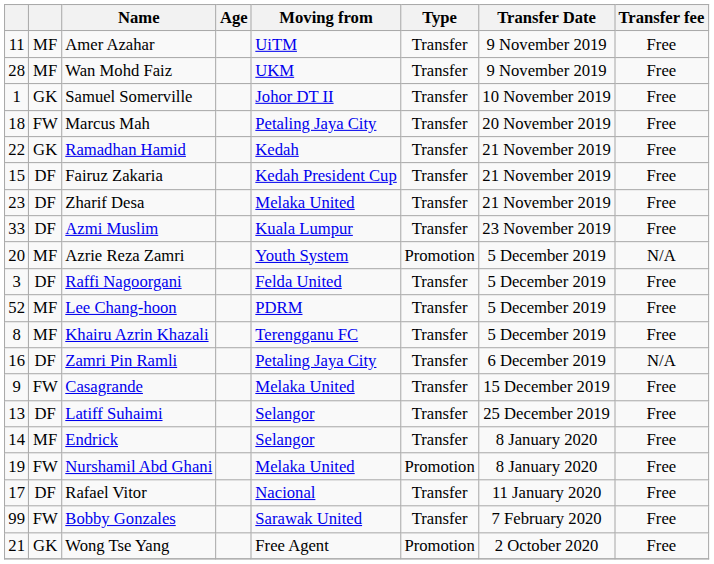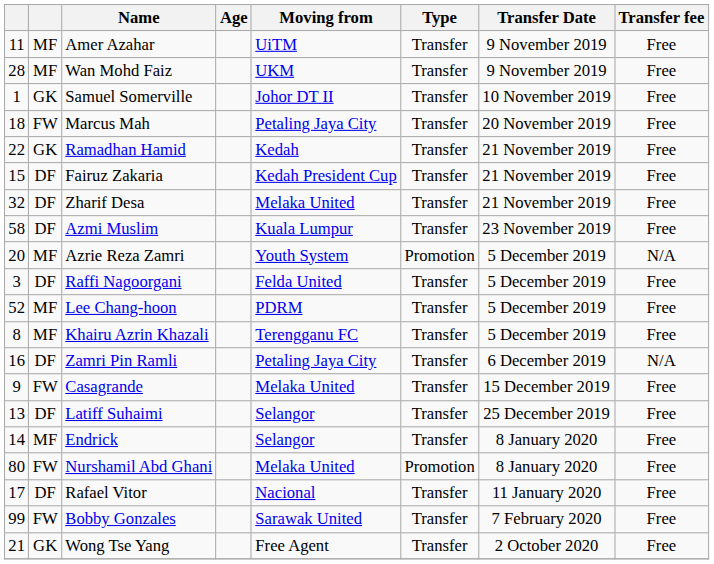 <table class="wikitable" style="text-align:center;">
 <tr>
 <th></th>
 <th></th>
 <th>Name</th>
 <th>Age</th>
 <th>Moving from</th>
 <th>Type</th>
 <th>Transfer Date</th>
 <th>Transfer fee</th>
 </tr>
 <tr>
 <td>11</td>
 <td>MF</td>
 <td align=left> Amer Azahar</td>
 <td></td>
 <td align=left> <a href='#'>UiTM</a></td>
 <td>Transfer</td>
 <td>9 November 2019</td>
 <td>Free</td>
 </tr>
 <tr>
 <td>28</td>
 <td>MF</td>
 <td align=left> Wan Mohd Faiz</td>
 <td></td>
 <td align=left> <a href='#'>UKM</a></td>
 <td>Transfer</td>
 <td>9 November 2019</td>
 <td>Free</td>
 </tr>
 <tr>
 <td>1</td>
 <td>GK</td>
 <td align=left>  Samuel Somerville</td>
 <td></td>
 <td align=left> <a href='#'>Johor DT II</a></td>
 <td>Transfer</td>
 <td>10 November 2019</td>
 <td>Free </td>
 </tr>
 <tr>
 <td>18</td>
 <td>FW</td>
 <td align=left> Marcus Mah</td>
 <td></td>
 <td align=left> <a href='#'>Petaling Jaya City</a></td>
 <td>Transfer</td>
 <td>20 November 2019</td>
 <td>Free</td>
 </tr>
 <tr>
 <td>22</td>
 <td>GK</td>
 <td align=left> <a href='#'>Ramadhan Hamid</a></td>
 <td></td>
 <td align=left> <a href='#'>Kedah</a></td>
 <td>Transfer</td>
 <td>21 November 2019</td>
 <td>Free</td>
 </tr>
 <tr>
 <td>15</td>
 <td>DF</td>
 <td align=left> Fairuz Zakaria</td>
 <td></td>
 <td align=left> <a href='#'>Kedah President Cup</a></td>
 <td>Transfer</td>
 <td>21 November 2019</td>
 <td>Free </td>
 </tr>
 <tr>
-<td>23</td>
+<td>32</td>
 <td>DF</td>
 <td align=left> Zharif Desa</td>
 <td></td>
 <td align=left> <a href='#'>Melaka United</a></td>
 <td>Transfer</td>
 <td>21 November 2019</td>
 <td>Free </td>
 </tr>
 <tr>
-<td>33</td>
+<td>58</td>
 <td>DF</td>
 <td align=left> <a href='#'>Azmi Muslim</a></td>
 <td></td>
 <td align=left> <a href='#'>Kuala Lumpur</a></td>
 <td>Transfer</td>
 <td>23 November 2019</td>
 <td>Free</td>
 </tr>
 <tr>
 <td>20</td>
 <td>MF</td>
 <td align=left> Azrie Reza Zamri</td>
 <td></td>
 <td align=left> <a href='#'>Youth System</a></td>
 <td>Promotion</td>
 <td>5 December 2019</td>
 <td>N/A</td>
 </tr>
 <tr>
 <td>3</td>
 <td>DF</td>
 <td align=left> <a href='#'>Raffi Nagoorgani</a></td>
 <td></td>
 <td align=left> <a href='#'>Felda United</a></td>
 <td>Transfer</td>
 <td>5 December 2019</td>
 <td>Free</td>
 </tr>
 <tr>
 <td>52</td>
 <td>MF</td>
 <td align=left> <a href='#'>Lee Chang-hoon</a></td>
 <td></td>
 <td align=left> <a href='#'>PDRM</a></td>
 <td>Transfer</td>
 <td>5 December 2019</td>
 <td>Free</td>
 </tr>
 <tr>
 <td>8</td>
 <td>MF</td>
 <td align=left> <a href='#'>Khairu Azrin Khazali</a></td>
 <td></td>
 <td align=left> <a href='#'>Terengganu FC</a></td>
 <td>Transfer</td>
 <td>5 December 2019</td>
 <td>Free</td>
 </tr>
 <tr>
 <td>16</td>
 <td>DF</td>
 <td align=left> <a href='#'>Zamri Pin Ramli</a></td>
 <td></td>
 <td align=left> <a href='#'>Petaling Jaya City</a></td>
 <td>Transfer</td>
 <td>6 December 2019</td>
 <td>N/A</td>
 </tr>
 <tr>
 <td>9</td>
 <td>FW</td>
 <td align=left> <a href='#'>Casagrande</a></td>
 <td></td>
 <td align=left> <a href='#'>Melaka United</a></td>
 <td>Transfer</td>
 <td>15 December 2019</td>
 <td>Free</td>
 </tr>
 <tr>
 <td>13</td>
 <td>DF</td>
 <td align=left> <a href='#'>Latiff Suhaimi</a></td>
 <td></td>
 <td align=left> <a href='#'>Selangor</a></td>
 <td>Transfer</td>
 <td>25 December 2019</td>
 <td>Free</td>
 </tr>
 <tr>
 <td>14</td>
 <td>MF</td>
 <td align=left> <a href='#'>Endrick</a></td>
 <td></td>
 <td align=left> <a href='#'>Selangor</a></td>
 <td>Transfer</td>
 <td>8 January 2020</td>
 <td>Free</td>
 </tr>
 <tr>
-<td>19</td>
+<td>80</td>
 <td>FW</td>
 <td align=left> <a href='#'>Nurshamil Abd Ghani</a></td>
 <td></td>
 <td align=left> <a href='#'>Melaka United</a></td>
 <td>Promotion</td>
 <td>8 January 2020</td>
 <td>Free</td>
 </tr>
 <tr>
 <td>17</td>
 <td>DF</td>
 <td align=left> Rafael Vitor</td>
 <td></td>
 <td align=left> <a href='#'>Nacional</a></td>
 <td>Transfer</td>
 <td>11 January 2020</td>
 <td>Free</td>
 </tr>
 <tr>
 <td>99</td>
 <td>FW</td>
 <td align=left> <a href='#'>Bobby Gonzales</a></td>
 <td></td>
 <td align=left> <a href='#'>Sarawak United</a></td>
 <td>Transfer</td>
 <td>7 February 2020</td>
 <td>Free</td>
 </tr>
 <tr>
 <td>21</td>
 <td>GK</td>
 <td align=left>  Wong Tse Yang</td>
 <td></td>
 <td align=left>Free Agent</td>
-<td>Promotion</td>
+<td>Transfer</td>
 <td>2 October 2020</td>
 <td>Free</td>
 </tr>
 <tr>
 </tr>
 </table>
